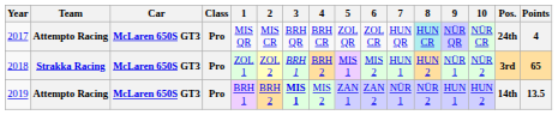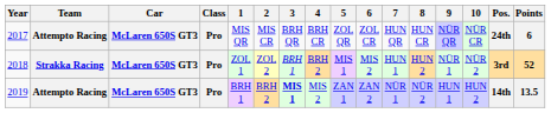 <table class="wikitable" border="1" style="text-align:center; font-size:85%;">
 <tr>
 <th>Year</th>
 <th>Team</th>
 <th>Car</th>
 <th>Class</th>
 <th>1</th>
 <th>2</th>
 <th>3</th>
 <th>4</th>
 <th>5</th>
 <th>6</th>
 <th>7</th>
 <th>8</th>
 <th>9</th>
 <th>10</th>
 <th>Pos.</th>
 <th>Points</th>
 </tr>
 <tr>
 <td><a href='#'>2017</a></td>
 <th nowrap>Attempto Racing</th>
 <th nowrap><a href='#'>McLaren 650S</a> GT3</th>
 <th>Pro</th>
 <td><a href='#'>MIS<br>QR</a></td>
 <td><a href='#'>MIS<br>CR</a></td>
 <td><a href='#'>BRH<br>QR</a></td>
 <td><a href='#'>BRH<br>CR</a></td>
 <td><a href='#'>ZOL<br>QR</a></td>
 <td><a href='#'>ZOL<br>CR</a></td>
 <td><a href='#'>HUN<br>QR</a></td>
-<td style="background: paleturquoise;"><a href='#'>HUN<br>CR</a></td>
+<td><a href='#'>HUN<br>CR</a></td>
 <td style="background:#CFCFFF;"><a href='#'>NÜR<br>QR</a><br></td>
 <td style="background:#DFFFDF;"><a href='#'>NÜR<br>CR</a><br></td>
 <th>24th</th>
-<th>4</th>
+<th>6</th>
 </tr>
 <tr>
 <td><a href='#'>2018</a></td>
 <th nowrap><a href='#'>Strakka Racing</a></th>
 <th nowrap><a href='#'>McLaren 650S</a> GT3</th>
 <th>Pro</th>
 <td style="background:#DFFFDF;"><a href='#'>ZOL<br>1</a><br></td>
 <td style="background:#FFFFBF;"><a href='#'>ZOL<br>2</a><br></td>
 <td style="background:#DFFFDF;"><em><a href='#'>BRH<br>1</a></em><br></td>
 <td style="background:#FFDF9F;"><a href='#'>BRH<br>2</a><br></td>
 <td style="background:#EFCFFF;"><a href='#'>MIS<br>1</a><br></td>
 <td style="background:#DFFFDF;"><a href='#'>MIS<br>2</a><br></td>
 <td style="background:#DFFFDF;"><a href='#'>HUN<br>1</a><br></td>
 <td style="background:#FFDF9F;"><a href='#'>HUN<br>2</a><br></td>
 <td style="background:#DFFFDF;"><a href='#'>NÜR<br>1</a><br></td>
 <td style="background:#DFFFDF;"><a href='#'>NÜR<br>2</a><br></td>
 <th style="background:#FFDF9F;">3rd</th>
-<th style="background:#FFDF9F;">65</th>
+<th style="background:#FFDF9F;">52</th>
 </tr>
 <tr>
 <td><a href='#'>2019</a></td>
 <th nowrap>Attempto Racing</th>
 <th nowrap><a href='#'>McLaren 650S</a> GT3</th>
 <th>Pro</th>
 <td style="background:#EFCFFF;"><a href='#'>BRH<br>1</a><br></td>
 <td style="background:#FFDF9F;"><a href='#'>BRH<br>2</a><br></td>
 <td style="background:#DFFFDF;"><strong><a href='#'>MIS<br>1</a><br></strong></td>
 <td style="background:#DFFFDF;"><a href='#'>MIS<br>2</a><br></td>
 <td style="background:#CFCFFF;"><a href='#'>ZAN<br>1</a><br></td>
 <td style="background:#CFCFFF;"><a href='#'>ZAN<br>2</a><br></td>
 <td style="background:#CFCFFF;"><a href='#'>NÜR<br>1</a><br></td>
 <td style="background:#CFCFFF;"><a href='#'>NÜR<br>2</a><br></td>
 <td style="background:#CFCFFF;"><a href='#'>HUN<br>1</a><br></td>
 <td style="background:#CFCFFF;"><a href='#'>HUN<br>2</a><br></td>
 <th>14th</th>
 <th>13.5</th>
 </tr>
 </table>
